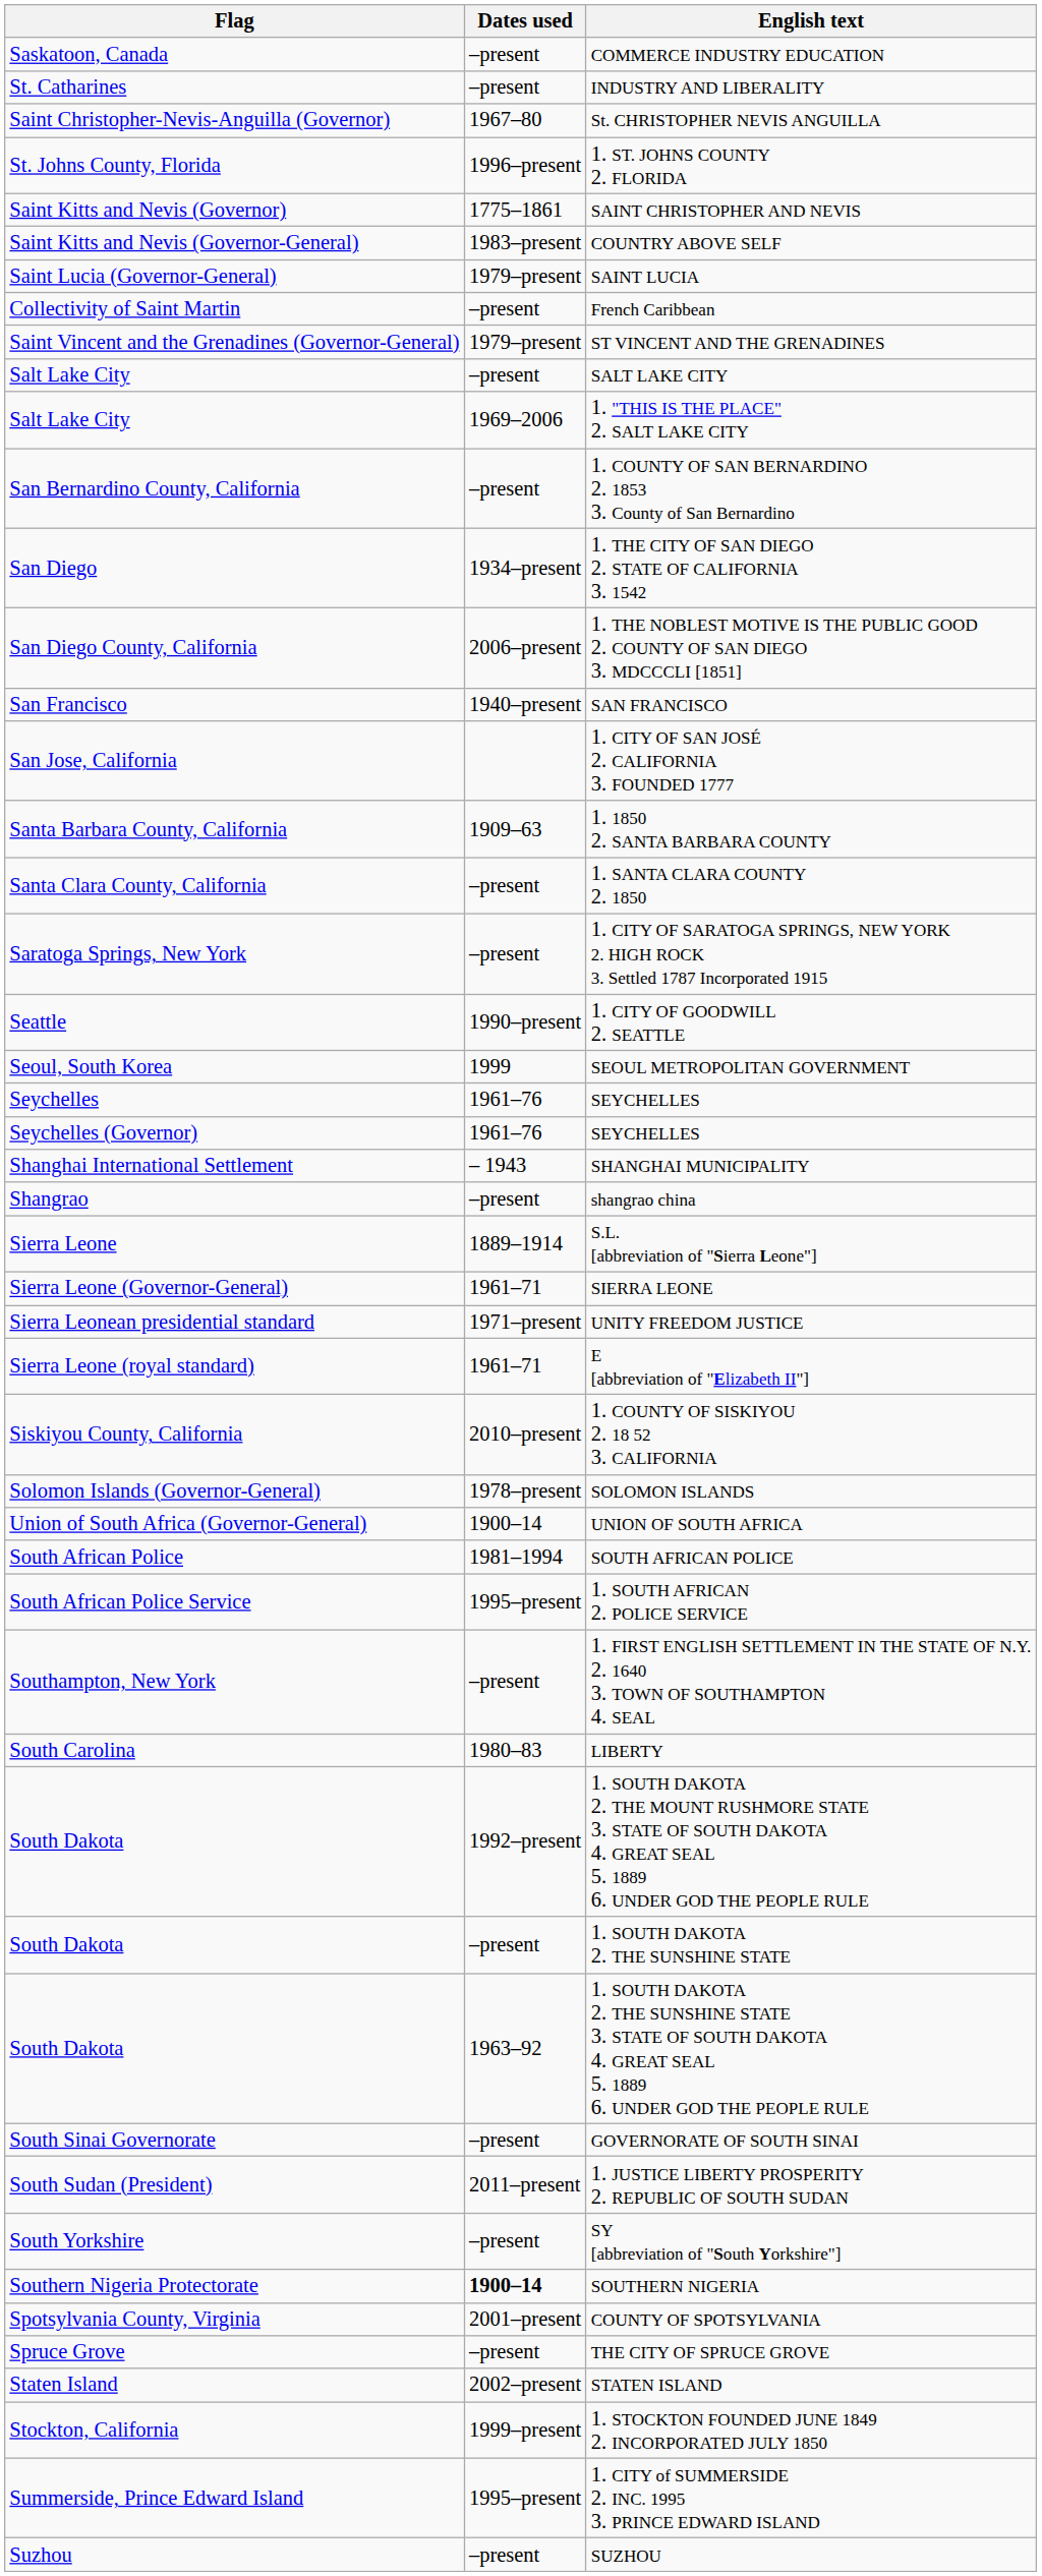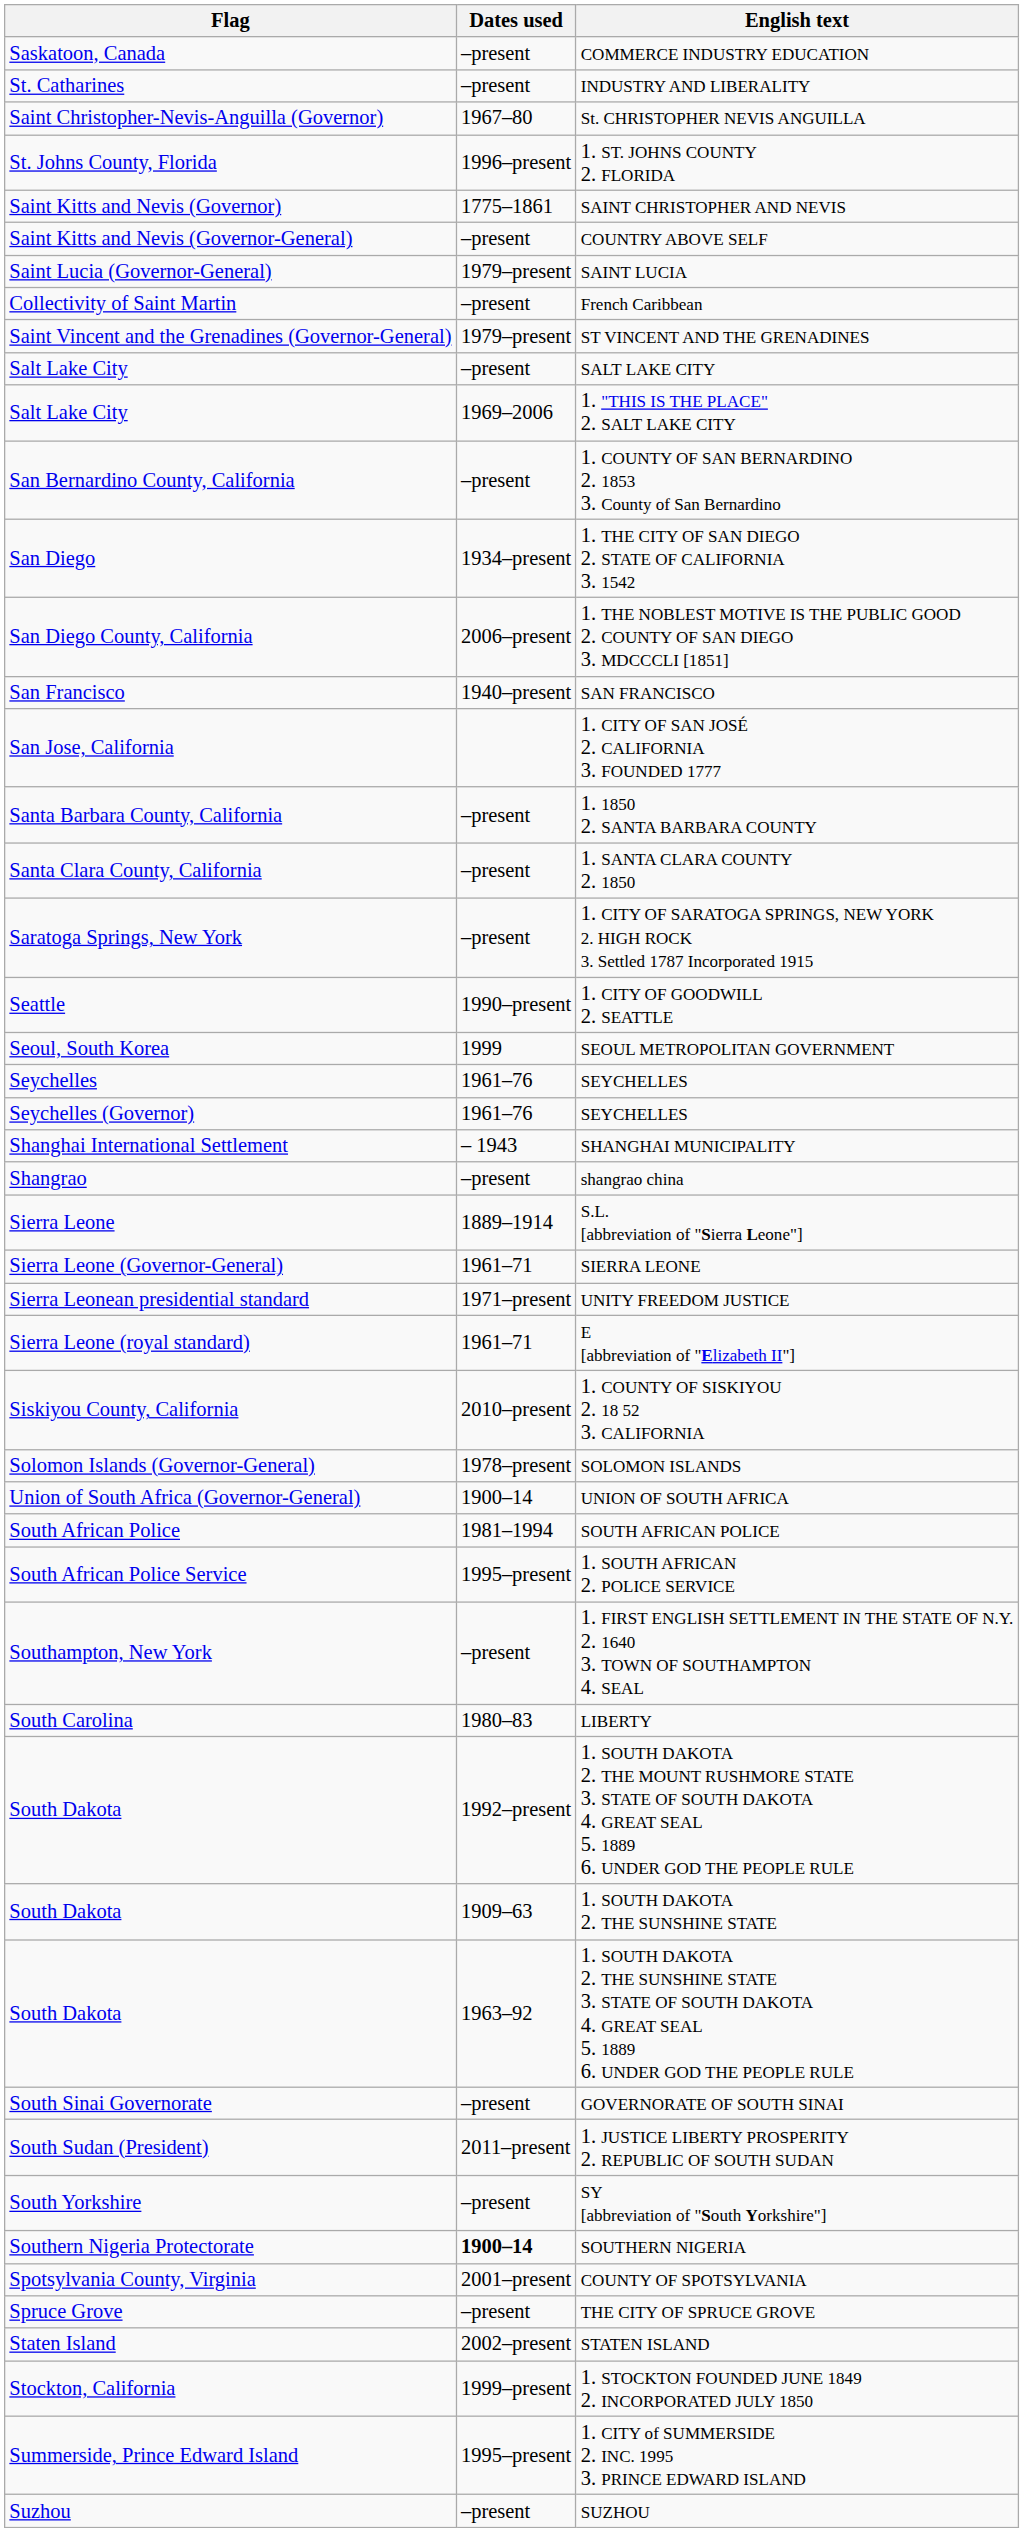 <table class="wikitable sortable">
 <tr>
 <th>Flag</th>
 <th>Dates used</th>
 <th>English text</th>
 </tr>
 <tr>
 <td><a href='#'>Saskatoon, Canada</a></td>
 <td>–present</td>
 <td><small>COMMERCE INDUSTRY EDUCATION</small></td>
 </tr>
 <tr>
 <td> <a href='#'>St. Catharines</a></td>
 <td>–present</td>
 <td><small>INDUSTRY AND LIBERALITY</small></td>
 </tr>
 <tr>
 <td> <a href='#'>Saint Christopher-Nevis-Anguilla (Governor)</a></td>
 <td>1967–80</td>
 <td><small>St. CHRISTOPHER NEVIS ANGUILLA</small></td>
 </tr>
 <tr>
 <td> <a href='#'>St. Johns County, Florida</a></td>
 <td>1996–present</td>
 <td>1. <small>ST. JOHNS COUNTY</small><br>2. <small>FLORIDA</small></td>
 </tr>
 <tr>
 <td> <a href='#'>Saint Kitts and Nevis (Governor)</a></td>
 <td>1775–1861</td>
 <td><small>SAINT CHRISTOPHER AND NEVIS</small></td>
 </tr>
 <tr>
 <td> <a href='#'>Saint Kitts and Nevis (Governor-General)</a></td>
-<td>1983–present</td>
+<td>–present</td>
 <td><small>COUNTRY ABOVE SELF</small></td>
 </tr>
 <tr>
 <td> <a href='#'>Saint Lucia (Governor-General)</a></td>
 <td>1979–present</td>
 <td><small>SAINT LUCIA</small></td>
 </tr>
 <tr>
 <td> <a href='#'>Collectivity of Saint Martin</a></td>
 <td>–present</td>
 <td><small>French Caribbean</small></td>
 </tr>
 <tr>
 <td> <a href='#'>Saint Vincent and the Grenadines (Governor-General)</a></td>
 <td>1979–present</td>
 <td><small>ST VINCENT AND THE GRENADINES</small></td>
 </tr>
 <tr>
 <td> <a href='#'>Salt Lake City</a></td>
 <td>–present</td>
 <td><small>SALT LAKE CITY</small></td>
 </tr>
 <tr>
 <td> <a href='#'>Salt Lake City</a></td>
 <td>1969–2006</td>
 <td>1. <small><a href='#'>"THIS IS THE PLACE"</a></small><br>2. <small>SALT LAKE CITY</small></td>
 </tr>
 <tr>
 <td> <a href='#'>San Bernardino County, California</a></td>
 <td>–present</td>
 <td>1. <small>COUNTY OF SAN BERNARDINO</small><br>2. <small>1853</small><br>3. <small>County of San Bernardino</small></td>
 </tr>
 <tr>
 <td> <a href='#'>San Diego</a></td>
 <td>1934–present</td>
 <td>1. <small>THE CITY OF SAN DIEGO</small><br>2. <small>STATE OF CALIFORNIA</small><br>3. <small>1542</small></td>
 </tr>
 <tr>
 <td> <a href='#'>San Diego County, California</a></td>
 <td>2006–present</td>
 <td>1. <small>THE NOBLEST MOTIVE IS THE PUBLIC GOOD</small><br>2. <small>COUNTY OF SAN DIEGO</small><br>3. <small>MDCCCLI [1851]</small></td>
 </tr>
 <tr>
 <td> <a href='#'>San Francisco</a></td>
 <td>1940–present</td>
 <td><small>SAN FRANCISCO</small></td>
 </tr>
 <tr>
 <td> <a href='#'>San Jose, California</a></td>
 <td></td>
 <td>1. <small>CITY OF SAN JOSÉ</small><br>2. <small>CALIFORNIA</small><br>3. <small>FOUNDED 1777</small></td>
 </tr>
 <tr>
 <td> <a href='#'>Santa Barbara County, California</a></td>
-<td>1909–63</td>
+<td>–present</td>
 <td>1. <small>1850</small><br>2. <small>SANTA BARBARA COUNTY</small></td>
 </tr>
 <tr>
 <td> <a href='#'>Santa Clara County, California</a></td>
 <td>–present</td>
 <td>1. <small>SANTA CLARA COUNTY</small><br>2. <small>1850</small></td>
 </tr>
 <tr>
 <td><a href='#'>Saratoga Springs, New York</a></td>
 <td>–present</td>
 <td>1. <small>CITY OF SARATOGA SPRINGS, NEW YORK </small><br><small>2. HIGH ROCK</small><br><small>3. Settled 1787 Incorporated 1915</small></td>
 </tr>
 <tr>
 <td> <a href='#'>Seattle</a></td>
 <td>1990–present</td>
 <td>1. <small>CITY OF GOODWILL</small><br>2. <small>SEATTLE</small></td>
 </tr>
 <tr>
 <td><a href='#'>Seoul, South Korea</a></td>
 <td>1999</td>
 <td><small>SEOUL METROPOLITAN GOVERNMENT</small></td>
 </tr>
 <tr>
 <td> <a href='#'>Seychelles</a></td>
 <td>1961–76</td>
 <td><small>SEYCHELLES</small></td>
 </tr>
 <tr>
 <td> <a href='#'>Seychelles (Governor)</a></td>
 <td>1961–76</td>
 <td><small>SEYCHELLES</small></td>
 </tr>
 <tr>
 <td> <a href='#'>Shanghai International Settlement</a></td>
 <td> – 1943</td>
 <td><small>SHANGHAI MUNICIPALITY</small></td>
 </tr>
 <tr>
 <td> <a href='#'>Shangrao</a></td>
 <td>–present</td>
 <td><small>shangrao china</small></td>
 </tr>
 <tr>
 <td> <a href='#'>Sierra Leone</a></td>
 <td>1889–1914</td>
 <td><small>S.L.<br>[abbreviation of "<strong>S</strong>ierra <strong>L</strong>eone"]</small></td>
 </tr>
 <tr>
 <td> <a href='#'>Sierra Leone (Governor-General)</a></td>
 <td>1961–71</td>
 <td><small>SIERRA LEONE</small></td>
 </tr>
 <tr>
 <td> <a href='#'>Sierra Leonean presidential standard</a></td>
 <td>1971–present</td>
 <td><small>UNITY FREEDOM JUSTICE</small></td>
 </tr>
 <tr>
 <td> <a href='#'>Sierra Leone (royal standard)</a></td>
 <td>1961–71</td>
 <td><small>E<br>[abbreviation of "<a href='#'><strong>E</strong>lizabeth II</a>"]</small></td>
 </tr>
 <tr>
 <td> <a href='#'>Siskiyou County, California</a></td>
 <td>2010–present</td>
 <td>1. <small>COUNTY OF SISKIYOU</small><br>2. <small>18 52</small><br>3. <small>CALIFORNIA</small></td>
 </tr>
 <tr>
 <td> <a href='#'>Solomon Islands (Governor-General)</a></td>
 <td>1978–present</td>
 <td><small>SOLOMON ISLANDS</small></td>
 </tr>
 <tr>
 <td> <a href='#'>Union of South Africa (Governor-General)</a></td>
 <td>1900–14</td>
 <td><small>UNION OF SOUTH AFRICA</small></td>
 </tr>
 <tr>
 <td> <a href='#'>South African Police</a></td>
 <td>1981–1994</td>
 <td><small>SOUTH AFRICAN POLICE</small></td>
 </tr>
 <tr>
 <td> <a href='#'>South African Police Service</a></td>
 <td>1995–present</td>
 <td>1. <small>SOUTH AFRICAN</small><br>2. <small>POLICE SERVICE</small></td>
 </tr>
 <tr>
 <td> <a href='#'>Southampton, New York</a></td>
 <td>–present</td>
 <td>1. <small>FIRST ENGLISH SETTLEMENT IN THE STATE OF N.Y.</small><br>2. <small>1640</small><br>3. <small>TOWN OF SOUTHAMPTON</small><br>4. <small>SEAL</small></td>
 </tr>
 <tr>
 <td> <a href='#'>South Carolina</a></td>
 <td>1980–83</td>
 <td><small>LIBERTY</small></td>
 </tr>
 <tr>
 <td> <a href='#'>South Dakota</a></td>
 <td>1992–present</td>
 <td>1. <small>SOUTH DAKOTA</small><br>2. <small>THE MOUNT RUSHMORE STATE</small><br>3. <small>STATE OF SOUTH DAKOTA</small><br>4. <small>GREAT SEAL</small><br>5. <small>1889</small><br>6. <small>UNDER GOD THE PEOPLE RULE</small></td>
 </tr>
 <tr>
 <td> <a href='#'>South Dakota</a></td>
-<td>–present</td>
+<td>1909–63</td>
 <td>1. <small>SOUTH DAKOTA</small><br>2. <small>THE SUNSHINE STATE</small></td>
 </tr>
 <tr>
 <td> <a href='#'>South Dakota</a></td>
 <td>1963–92</td>
 <td>1. <small>SOUTH DAKOTA</small><br>2. <small>THE SUNSHINE STATE</small><br>3. <small>STATE OF SOUTH DAKOTA</small><br>4. <small>GREAT SEAL</small><br>5. <small>1889</small><br>6. <small>UNDER GOD THE PEOPLE RULE</small></td>
 </tr>
 <tr>
 <td> <a href='#'>South Sinai Governorate</a></td>
 <td>–present</td>
 <td><small>GOVERNORATE OF SOUTH SINAI</small></td>
 </tr>
 <tr>
 <td> <a href='#'>South Sudan (President)</a></td>
 <td>2011–present</td>
 <td>1. <small>JUSTICE LIBERTY PROSPERITY</small><br>2. <small>REPUBLIC OF SOUTH SUDAN</small></td>
 </tr>
 <tr>
 <td> <a href='#'>South Yorkshire</a></td>
 <td>–present</td>
 <td><small>SY</small><br><small>[abbreviation of "<strong>S</strong>outh <strong>Y</strong>orkshire"]</small></td>
 </tr>
 <tr>
 <td> <a href='#'>Southern Nigeria Protectorate</a></td>
 <td><strong>1900–14</strong></td>
 <td><small>SOUTHERN NIGERIA</small></td>
 </tr>
 <tr>
 <td> <a href='#'>Spotsylvania County, Virginia</a></td>
 <td>2001–present</td>
 <td><small>COUNTY OF SPOTSYLVANIA</small></td>
 </tr>
 <tr>
 <td> <a href='#'>Spruce Grove</a></td>
 <td>–present</td>
 <td><small>THE CITY OF SPRUCE GROVE</small></td>
 </tr>
 <tr>
 <td><a href='#'>Staten Island</a></td>
 <td>2002–present</td>
 <td><small>STATEN ISLAND</small></td>
 </tr>
 <tr>
 <td> <a href='#'>Stockton, California</a></td>
 <td>1999–present</td>
 <td>1. <small>STOCKTON FOUNDED JUNE 1849</small><br>2. <small>INCORPORATED JULY 1850</small></td>
 </tr>
 <tr>
 <td><a href='#'>Summerside, Prince Edward Island</a></td>
 <td>1995–present</td>
 <td>1. <small>CITY of SUMMERSIDE</small><br>2. <small>INC. 1995</small><br>3. <small>PRINCE EDWARD ISLAND</small></td>
 </tr>
 <tr>
 <td><a href='#'>Suzhou</a></td>
 <td>–present</td>
 <td><small>SUZHOU</small></td>
 </tr>
 </table>
